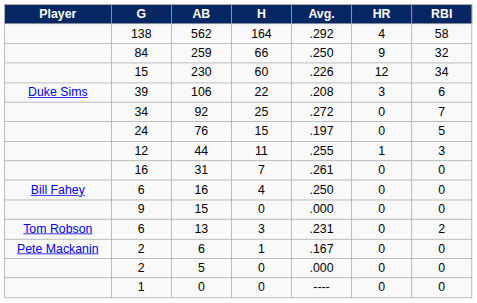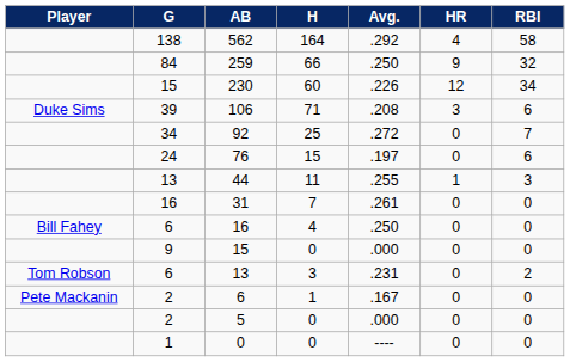 <table class="wikitable sortable">
 <tr>
 <th style="background:#072764;color:white;" width="16%">Player</th>
 <th style="background:#072764;color:white;" width="9%">G</th>
 <th style="background:#072764;color:white;" width="9%">AB</th>
 <th style="background:#072764;color:white;" width="9%">H</th>
 <th style="background:#072764;color:white;" width="9%">Avg.</th>
 <th style="background:#072764;color:white;" width="9%">HR</th>
 <th style="background:#072764;color:white;" width="9%">RBI</th>
 </tr>
 <tr align="center">
 <td></td>
 <td>138</td>
 <td>562</td>
 <td>164</td>
 <td>.292</td>
 <td>4</td>
 <td>58</td>
 </tr>
 <tr align="center">
 <td></td>
 <td>84</td>
 <td>259</td>
 <td>66</td>
 <td>.250</td>
 <td>9</td>
 <td>32</td>
 </tr>
 <tr align="center">
 <td></td>
 <td>15</td>
 <td>230</td>
 <td>60</td>
 <td>.226</td>
 <td>12</td>
 <td>34</td>
 </tr>
 <tr align="center">
 <td><a href='#'>Duke Sims</a></td>
 <td>39</td>
 <td>106</td>
-<td>22</td>
+<td>71</td>
 <td>.208</td>
 <td>3</td>
 <td>6</td>
 </tr>
 <tr align="center">
 <td></td>
 <td>34</td>
 <td>92</td>
 <td>25</td>
 <td>.272</td>
 <td>0</td>
 <td>7</td>
 </tr>
 <tr align="center">
 <td></td>
 <td>24</td>
 <td>76</td>
 <td>15</td>
 <td>.197</td>
 <td>0</td>
-<td>5</td>
+<td>6</td>
 </tr>
 <tr align="center">
 <td></td>
-<td>12</td>
+<td>13</td>
 <td>44</td>
 <td>11</td>
 <td>.255</td>
 <td>1</td>
 <td>3</td>
 </tr>
 <tr align="center">
 <td></td>
 <td>16</td>
 <td>31</td>
 <td>7</td>
 <td>.261</td>
 <td>0</td>
 <td>0</td>
 </tr>
 <tr align="center">
 <td><a href='#'>Bill Fahey</a></td>
 <td>6</td>
 <td>16</td>
 <td>4</td>
 <td>.250</td>
 <td>0</td>
 <td>0</td>
 </tr>
 <tr align="center">
 <td></td>
 <td>9</td>
 <td>15</td>
 <td>0</td>
 <td>.000</td>
 <td>0</td>
 <td>0</td>
 </tr>
 <tr align="center">
 <td><a href='#'>Tom Robson</a></td>
 <td>6</td>
 <td>13</td>
 <td>3</td>
 <td>.231</td>
 <td>0</td>
 <td>2</td>
 </tr>
 <tr align="center">
 <td><a href='#'>Pete Mackanin</a></td>
 <td>2</td>
 <td>6</td>
 <td>1</td>
 <td>.167</td>
 <td>0</td>
 <td>0</td>
 </tr>
 <tr align="center">
 <td></td>
 <td>2</td>
 <td>5</td>
 <td>0</td>
 <td>.000</td>
 <td>0</td>
 <td>0</td>
 </tr>
 <tr align="center">
 <td></td>
 <td>1</td>
 <td>0</td>
 <td>0</td>
 <td>----</td>
 <td>0</td>
 <td>0</td>
 </tr>
 </table>
